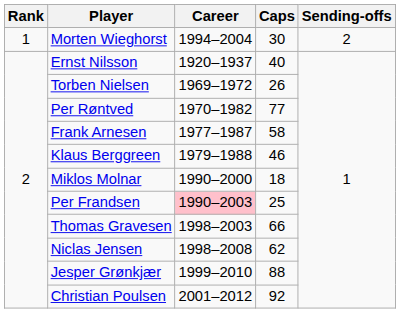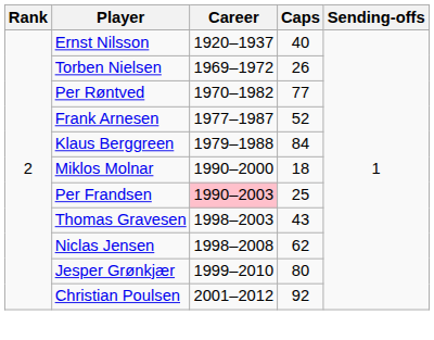 <table class="wikitable" style="text-align: center;">
 <tr>
 <th>Rank</th>
 <th>Player</th>
 <th>Career</th>
 <th>Caps</th>
 <th>Sending-offs</th>
-</tr>
-<tr>
-<td>1</td>
-<td align="left"><a href='#'>Morten Wieghorst</a></td>
-<td>1994–2004</td>
-<td>30</td>
-<td>2</td>
 </tr>
 <tr>
 <td rowspan="11">2</td>
 <td align="left"><a href='#'>Ernst Nilsson</a></td>
 <td>1920–1937</td>
 <td>40</td>
 <td rowspan="11">1</td>
 </tr>
 <tr>
 <td align="left"><a href='#'>Torben Nielsen</a></td>
 <td>1969–1972</td>
 <td>26</td>
 </tr>
 <tr>
 <td align="left"><a href='#'>Per Røntved</a></td>
 <td>1970–1982</td>
 <td>77</td>
 </tr>
 <tr>
 <td align="left"><a href='#'>Frank Arnesen</a></td>
 <td>1977–1987</td>
-<td>58</td>
+<td>52</td>
 </tr>
 <tr>
 <td align="left"><a href='#'>Klaus Berggreen</a></td>
 <td>1979–1988</td>
-<td>46</td>
+<td>84</td>
 </tr>
 <tr>
 <td align="left"><a href='#'>Miklos Molnar</a></td>
 <td>1990–2000</td>
 <td>18</td>
 </tr>
 <tr>
 <td align="left"><a href='#'>Per Frandsen</a></td>
 <td style="background: pink;">1990–2003</td>
 <td>25</td>
 </tr>
 <tr>
 <td align="left"><a href='#'>Thomas Gravesen</a></td>
 <td>1998–2003</td>
-<td>66</td>
+<td>43</td>
 </tr>
 <tr>
 <td align="left"><a href='#'>Niclas Jensen</a></td>
 <td>1998–2008</td>
 <td>62</td>
 </tr>
 <tr>
 <td align="left"><a href='#'>Jesper Grønkjær</a></td>
 <td>1999–2010</td>
-<td>88</td>
+<td>80</td>
 </tr>
 <tr>
 <td align="left"><a href='#'>Christian Poulsen</a></td>
 <td>2001–2012</td>
 <td>92</td>
 </tr>
 </table>
